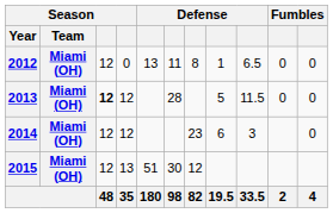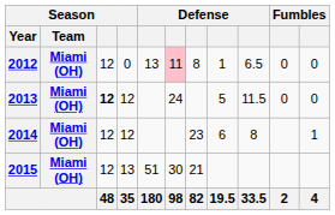 <table class= "wikitable sortable" float="left" border="1" style="text-align:center; width:45%;">
 <tr>
 <th colspan=4>Season</th>
 <th colspan=5>Defense</th>
 <th colspan=2>Fumbles</th>
 </tr>
 <tr>
 <th>Year</th>
 <th>Team</th>
 <th></th>
 <th></th>
 <th></th>
 <th></th>
 <th></th>
 <th></th>
 <th></th>
 <th></th>
 <th></th>
 </tr>
 <tr>
 <th><a href='#'>2012</a></th>
 <th><a href='#'>Miami (OH)</a></th>
 <td>12</td>
 <td>0</td>
 <td>13</td>
-<td>11</td>
+<td style="background: pink;">11</td>
 <td>8</td>
 <td>1</td>
 <td>6.5</td>
 <td>0</td>
 <td>0</td>
 </tr>
 <tr>
 <th><a href='#'>2013</a></th>
 <th><a href='#'>Miami (OH)</a></th>
 <td><strong>12</strong></td>
 <td>12</td>
 <td></td>
-<td>28</td>
+<td>24</td>
 <td></td>
 <td>5</td>
 <td>11.5</td>
 <td>0</td>
 <td>0</td>
 </tr>
 <tr>
 <th><a href='#'>2014</a></th>
 <th><a href='#'>Miami (OH)</a></th>
 <td>12</td>
 <td>12</td>
 <td></td>
 <td></td>
 <td>23</td>
 <td>6</td>
-<td>3</td>
+<td>8</td>
 <td></td>
-<td>0</td>
+<td>1</td>
 </tr>
 <tr>
 <th><a href='#'>2015</a></th>
 <th><a href='#'>Miami (OH)</a></th>
 <td>12</td>
 <td>13</td>
 <td>51</td>
 <td>30</td>
-<td>12</td>
+<td>21</td>
 <td></td>
 <td></td>
 <td></td>
 <td></td>
 </tr>
 <tr>
 <th colspan="2"></th>
 <th>48</th>
 <th>35</th>
 <th>180</th>
 <th>98</th>
 <th>82</th>
 <th>19.5</th>
 <th>33.5</th>
 <th>2</th>
 <th>4</th>
 </tr>
 </table>
